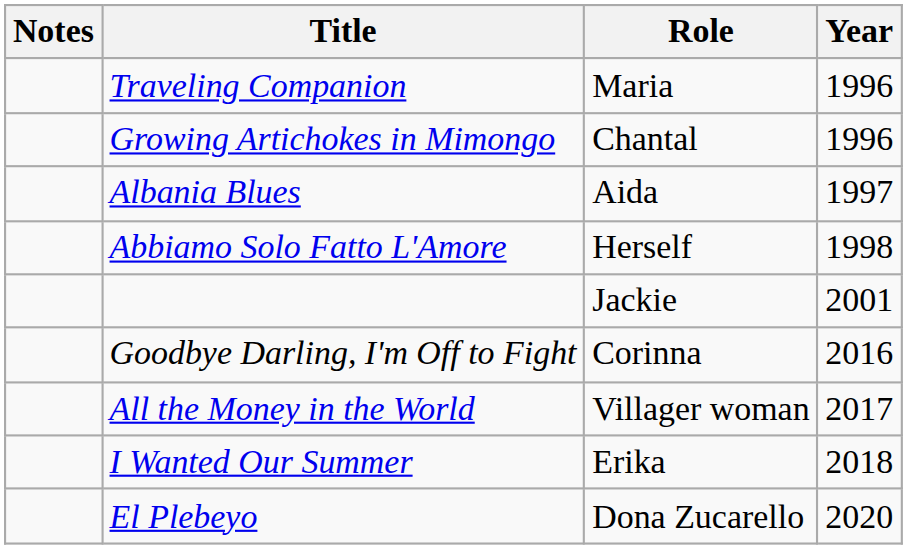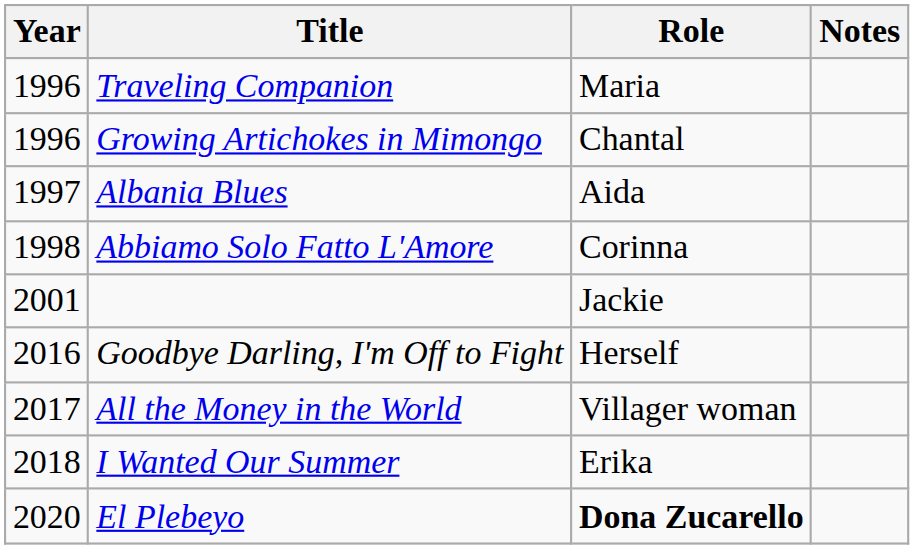 <table class="wikitable sortable" summary="List of Film appearances and roles">
 <tr>
-<th class="unsortable">Notes</th>
+<th>Year</th>
 <th>Title</th>
 <th>Role</th>
-<th>Year</th>
+<th class="unsortable">Notes</th>
 </tr>
 <tr>
-<td></td>
+<td>1996</td>
 <td><em><a href='#'>Traveling Companion</a></em></td>
 <td>Maria</td>
-<td>1996</td>
+<td></td>
 </tr>
 <tr>
-<td></td>
+<td>1996</td>
 <td><em><a href='#'>Growing Artichokes in Mimongo</a></em></td>
 <td>Chantal</td>
-<td>1996</td>
+<td></td>
 </tr>
 <tr>
-<td></td>
+<td>1997</td>
 <td><em><a href='#'>Albania Blues</a></em></td>
 <td>Aida</td>
-<td>1997</td>
+<td></td>
 </tr>
 <tr>
+<td>1998</td>
+<td><em><a href='#'>Abbiamo Solo Fatto L'Amore</a></em></td>
+<td>Corinna</td>
 <td></td>
-<td><em><a href='#'>Abbiamo Solo Fatto L'Amore</a></em></td>
-<td>Herself</td>
-<td>1998</td>
 </tr>
 <tr>
-<td></td>
+<td>2001</td>
 <td><em></em></td>
 <td>Jackie</td>
-<td>2001</td>
+<td></td>
 </tr>
 <tr>
+<td>2016</td>
+<td><em>Goodbye Darling, I'm Off to Fight</em></td>
+<td>Herself</td>
 <td></td>
-<td><em>Goodbye Darling, I'm Off to Fight</em></td>
-<td>Corinna</td>
-<td>2016</td>
 </tr>
 <tr>
-<td></td>
+<td>2017</td>
 <td><em><a href='#'>All the Money in the World</a></em></td>
 <td>Villager woman</td>
-<td>2017</td>
+<td></td>
 </tr>
 <tr>
-<td></td>
+<td>2018</td>
 <td><em><a href='#'>I Wanted Our Summer</a></em></td>
 <td>Erika</td>
-<td>2018</td>
+<td></td>
 </tr>
 <tr>
+<td>2020</td>
+<td><em><a href='#'>El Plebeyo</a></em></td>
+<td><strong>Dona Zucarello</strong></td>
 <td></td>
-<td><em><a href='#'>El Plebeyo</a></em></td>
-<td>Dona Zucarello</td>
-<td>2020</td>
 </tr>
 </table>
